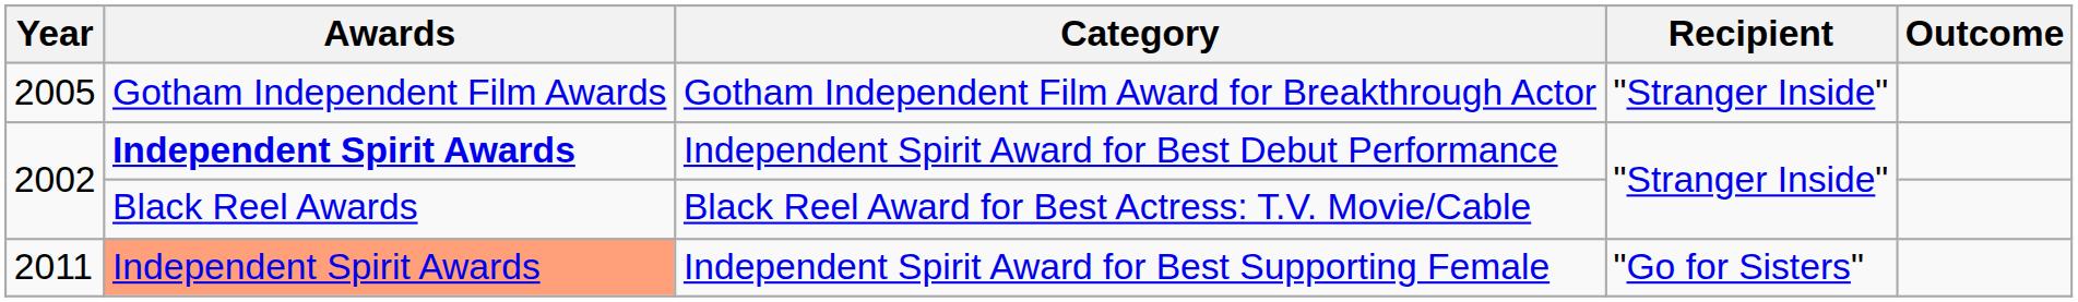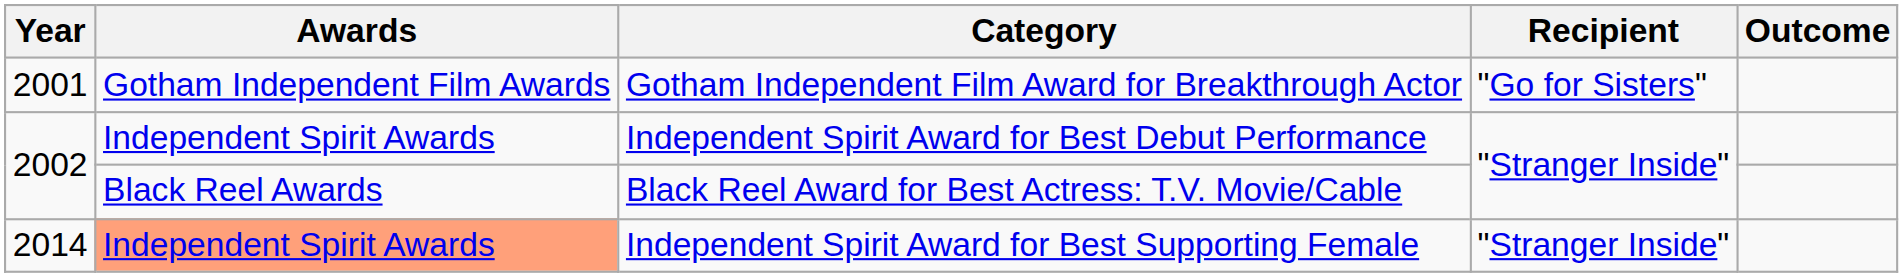 <table class="wikitable sortable">
 <tr>
 <th>Year</th>
 <th>Awards</th>
 <th>Category</th>
 <th>Recipient</th>
 <th>Outcome</th>
 </tr>
 <tr>
-<td>2005</td>
+<td>2001</td>
 <td><a href='#'>Gotham Independent Film Awards</a></td>
 <td><a href='#'>Gotham Independent Film Award for Breakthrough Actor</a></td>
-<td>"<a href='#'>Stranger Inside</a>"</td>
+<td>"<a href='#'>Go for Sisters</a>"</td>
 <td></td>
 </tr>
 <tr>
 <td rowspan="2">2002</td>
-<td><strong><a href='#'>Independent Spirit Awards</a></strong></td>
+<td><a href='#'>Independent Spirit Awards</a></td>
 <td><a href='#'>Independent Spirit Award for Best Debut Performance</a></td>
 <td rowspan="2">"<a href='#'>Stranger Inside</a>"</td>
 <td></td>
 </tr>
 <tr>
 <td><a href='#'>Black Reel Awards</a></td>
 <td><a href='#'>Black Reel Award for Best Actress: T.V. Movie/Cable</a></td>
 <td></td>
 </tr>
 <tr>
-<td>2011</td>
+<td>2014</td>
 <td style="background: lightsalmon;"><a href='#'>Independent Spirit Awards</a></td>
 <td><a href='#'>Independent Spirit Award for Best Supporting Female</a></td>
-<td>"<a href='#'>Go for Sisters</a>"</td>
+<td>"<a href='#'>Stranger Inside</a>"</td>
 <td></td>
 </tr>
 </table>
